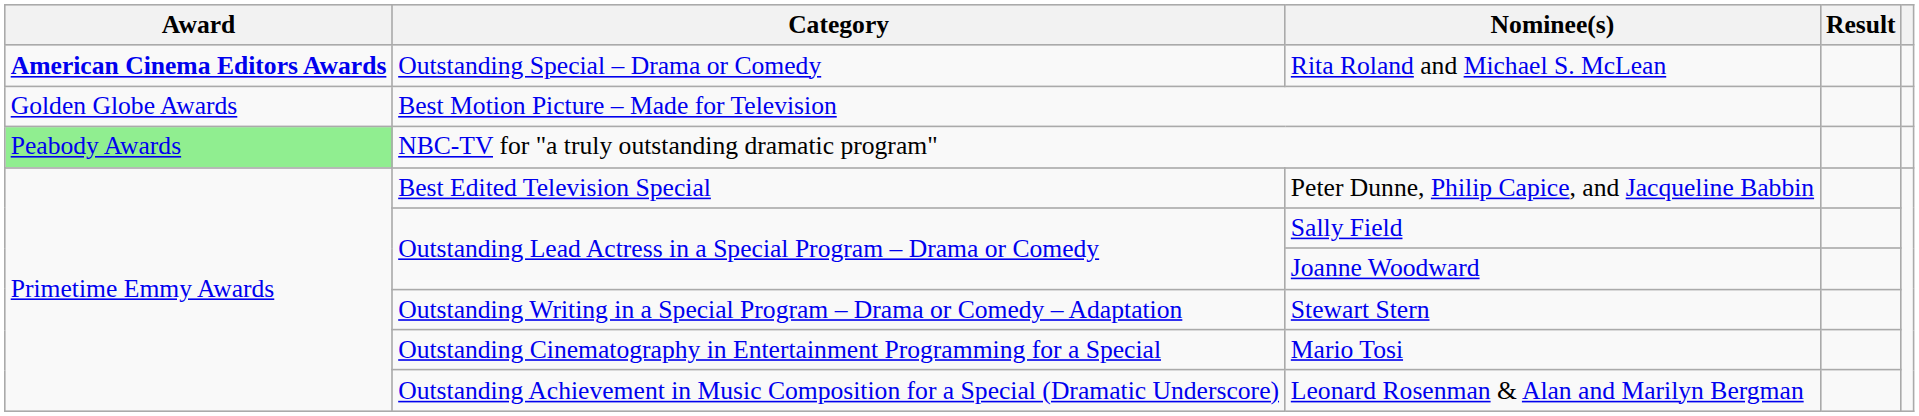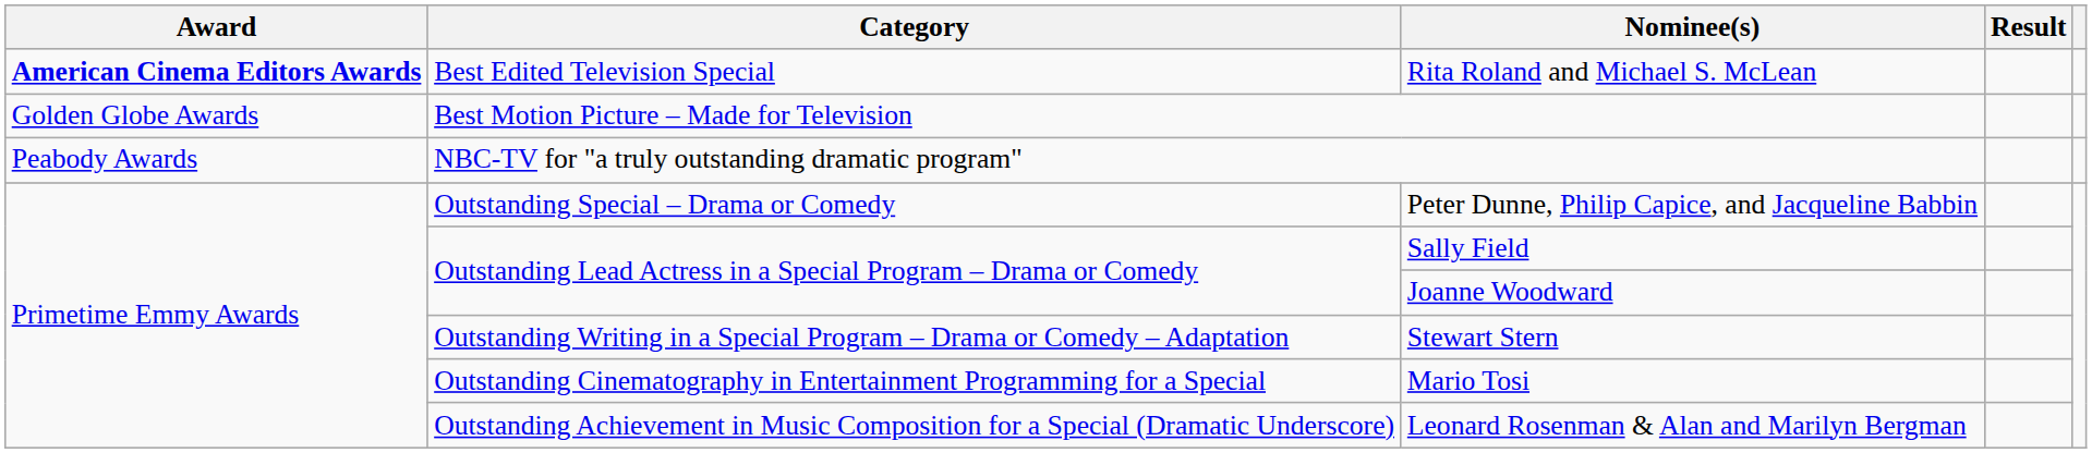 <table class="wikitable plainrowheaders">
 <tr>
 <th>Award</th>
 <th>Category</th>
 <th>Nominee(s)</th>
 <th>Result</th>
 <th></th>
 </tr>
 <tr>
 <td><strong><a href='#'>American Cinema Editors Awards</a></strong></td>
-<td><a href='#'>Outstanding Special – Drama or Comedy</a></td>
+<td><a href='#'>Best Edited Television Special</a></td>
 <td><a href='#'>Rita Roland</a> and <a href='#'>Michael S. McLean</a></td>
 <td></td>
 <td align="center"></td>
 </tr>
 <tr>
 <td><a href='#'>Golden Globe Awards</a></td>
 <td colspan="2"><a href='#'>Best Motion Picture – Made for Television</a></td>
 <td></td>
 <td align="center"></td>
 </tr>
 <tr>
-<td style="background: lightgreen;"><a href='#'>Peabody Awards</a></td>
+<td><a href='#'>Peabody Awards</a></td>
 <td colspan="2"><a href='#'>NBC-TV</a> for "a truly outstanding dramatic program"</td>
 <td></td>
 <td align="center"></td>
 </tr>
 <tr>
 <td rowspan="6"><a href='#'>Primetime Emmy Awards</a></td>
-<td><a href='#'>Best Edited Television Special</a></td>
+<td><a href='#'>Outstanding Special – Drama or Comedy</a></td>
 <td>Peter Dunne, <a href='#'>Philip Capice</a>, and <a href='#'>Jacqueline Babbin</a></td>
 <td></td>
 <td rowspan="6" align="center"> <br> </td>
 </tr>
 <tr>
 <td rowspan="2"><a href='#'>Outstanding Lead Actress in a Special Program – Drama or Comedy</a></td>
 <td><a href='#'>Sally Field</a></td>
 <td></td>
 </tr>
 <tr>
 <td><a href='#'>Joanne Woodward</a></td>
 <td></td>
 </tr>
 <tr>
 <td><a href='#'>Outstanding Writing in a Special Program – Drama or Comedy – Adaptation</a></td>
 <td><a href='#'>Stewart Stern</a></td>
 <td></td>
 </tr>
 <tr>
 <td><a href='#'>Outstanding Cinematography in Entertainment Programming for a Special</a></td>
 <td><a href='#'>Mario Tosi</a></td>
 <td></td>
 </tr>
 <tr>
 <td><a href='#'>Outstanding Achievement in Music Composition for a Special (Dramatic Underscore)</a></td>
 <td><a href='#'>Leonard Rosenman</a> & <a href='#'>Alan and Marilyn Bergman</a></td>
 <td></td>
 </tr>
 </table>
